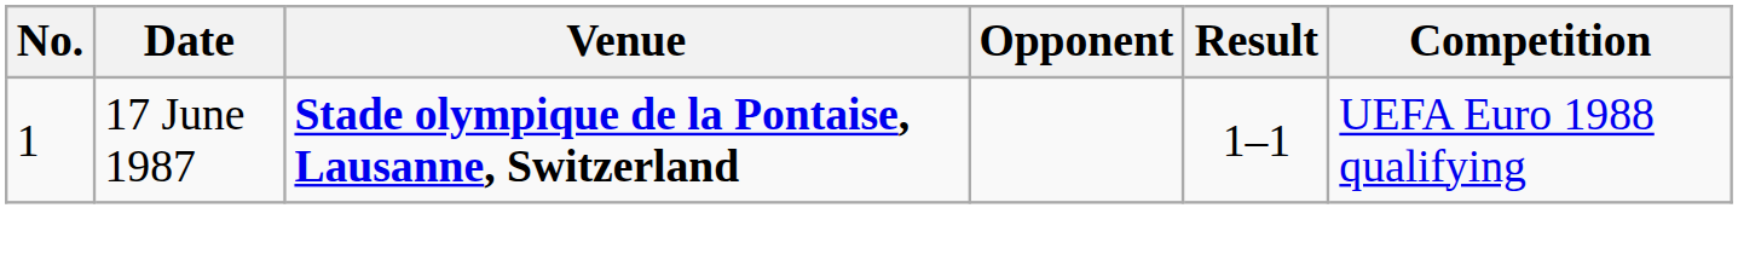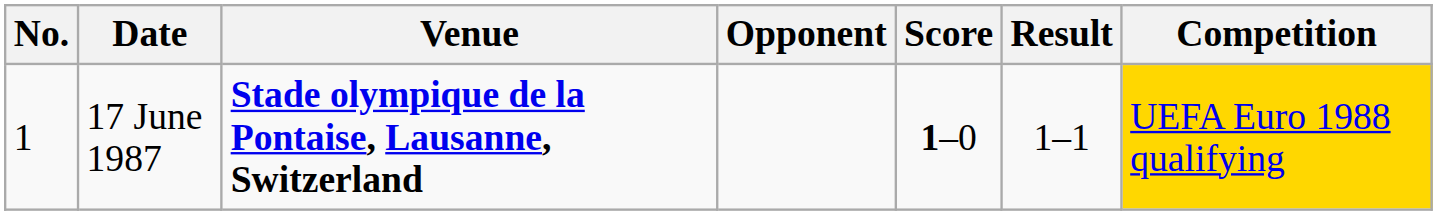 <table class="wikitable plainrowheaders">
 <tr>
 <th>No.</th>
 <th>Date</th>
 <th>Venue</th>
 <th>Opponent</th>
+<th>Score</th>
 <th>Result</th>
 <th>Competition</th>
 </tr>
 <tr>
 <td>1</td>
 <td>17 June 1987</td>
 <td><strong><a href='#'>Stade olympique de la Pontaise</a>, <a href='#'>Lausanne</a>, Switzerland</strong></td>
 <td></td>
+<td align=center><strong>1</strong>–0</td>
 <td align="center">1–1</td>
-<td><a href='#'>UEFA Euro 1988 qualifying</a></td>
+<td style="background: gold;"><a href='#'>UEFA Euro 1988 qualifying</a></td>
 </tr>
 </table>
